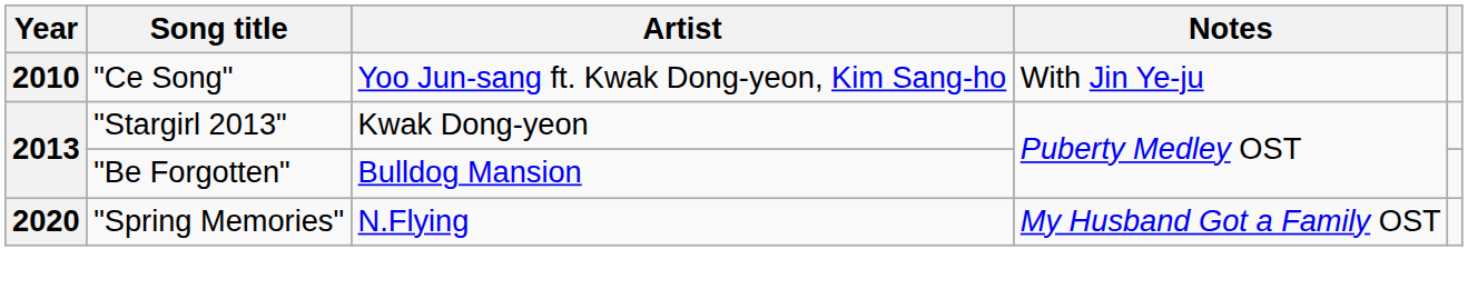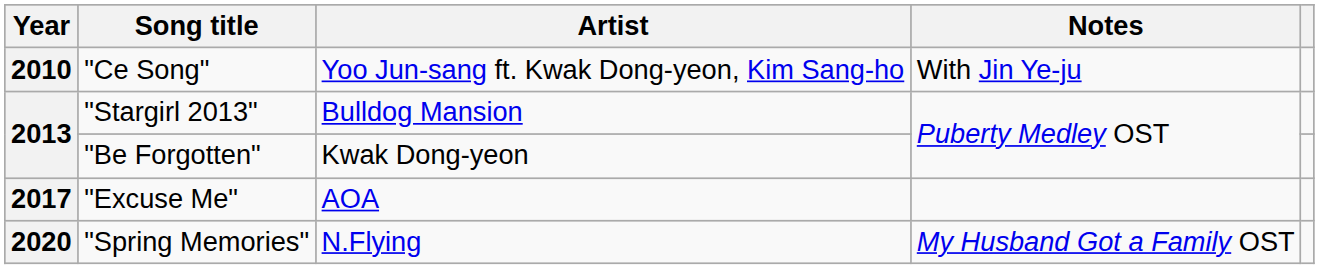 <table class="wikitable plainrowheaders sortable">
 <tr>
 <th scope="col">Year</th>
 <th scope="col">Song title</th>
 <th scope="col">Artist</th>
 <th scope="col">Notes</th>
 <th scope="col" class="unsortable"></th>
 </tr>
 <tr>
 <th scope="row">2010</th>
 <td>"Ce Song"</td>
 <td><a href='#'>Yoo Jun-sang</a> ft. Kwak Dong-yeon, <a href='#'>Kim Sang-ho</a></td>
 <td>With <a href='#'>Jin Ye-ju</a></td>
 <td style="text-align:center"></td>
 </tr>
 <tr>
 <th scope="row" rowspan="2">2013</th>
 <td>"Stargirl 2013"</td>
-<td>Kwak Dong-yeon</td>
+<td><a href='#'>Bulldog Mansion</a></td>
 <td rowspan="2"><em><a href='#'>Puberty Medley</a></em> OST</td>
 <td style="text-align:center"></td>
 </tr>
 <tr>
 <td>"Be Forgotten"</td>
-<td><a href='#'>Bulldog Mansion</a></td>
+<td>Kwak Dong-yeon</td>
+<td style="text-align:center"></td>
+</tr>
+<tr>
+<th scope="row">2017</th>
+<td>"Excuse Me"</td>
+<td><a href='#'>AOA</a></td>
+<td></td>
 <td style="text-align:center"></td>
 </tr>
 <tr>
 <th scope="row">2020</th>
 <td>"Spring Memories"</td>
 <td><a href='#'>N.Flying</a></td>
 <td><em><a href='#'>My Husband Got a Family</a></em> OST</td>
 <td style="text-align:center"></td>
 </tr>
 </table>
